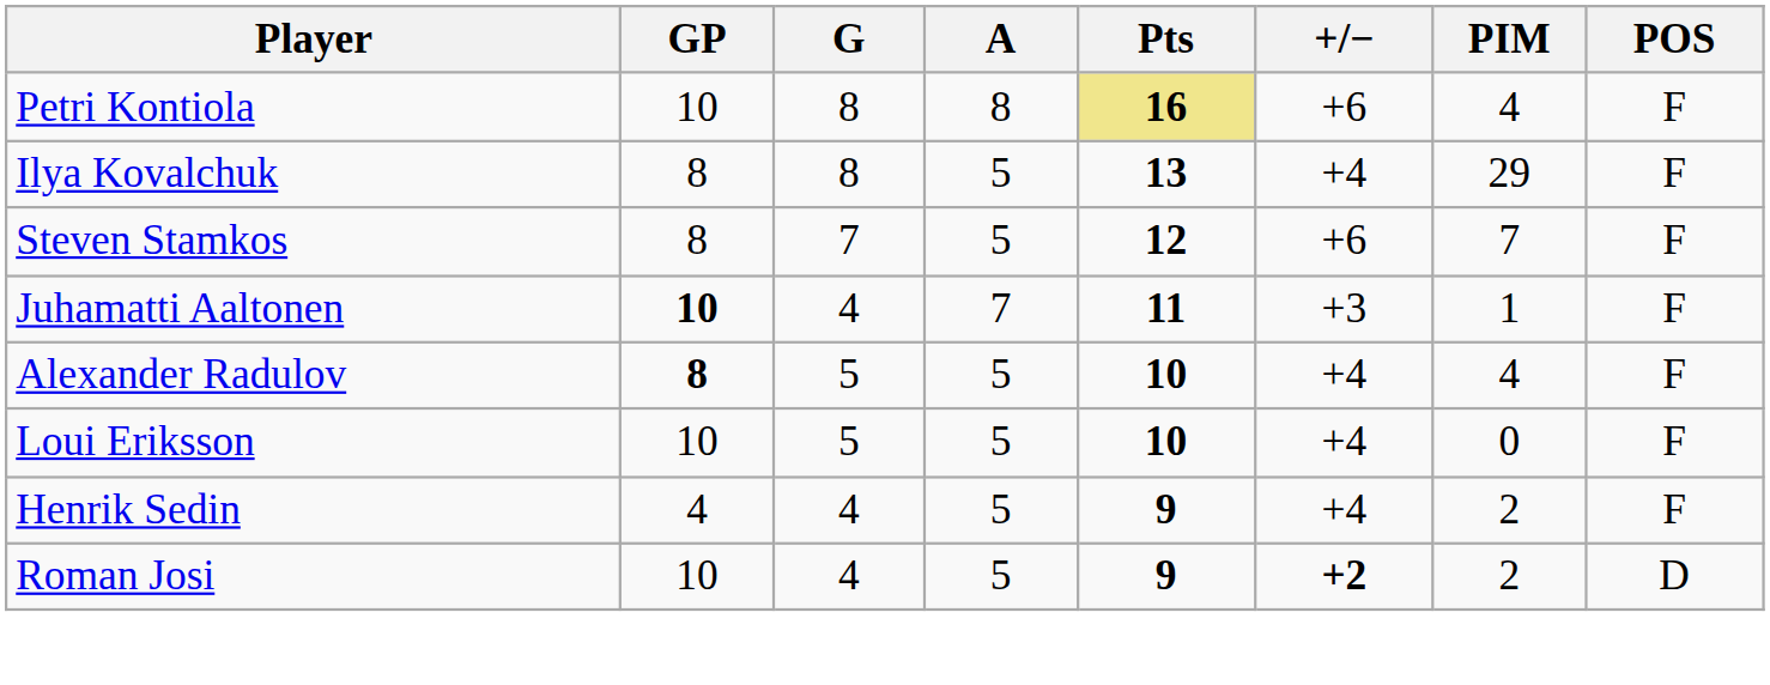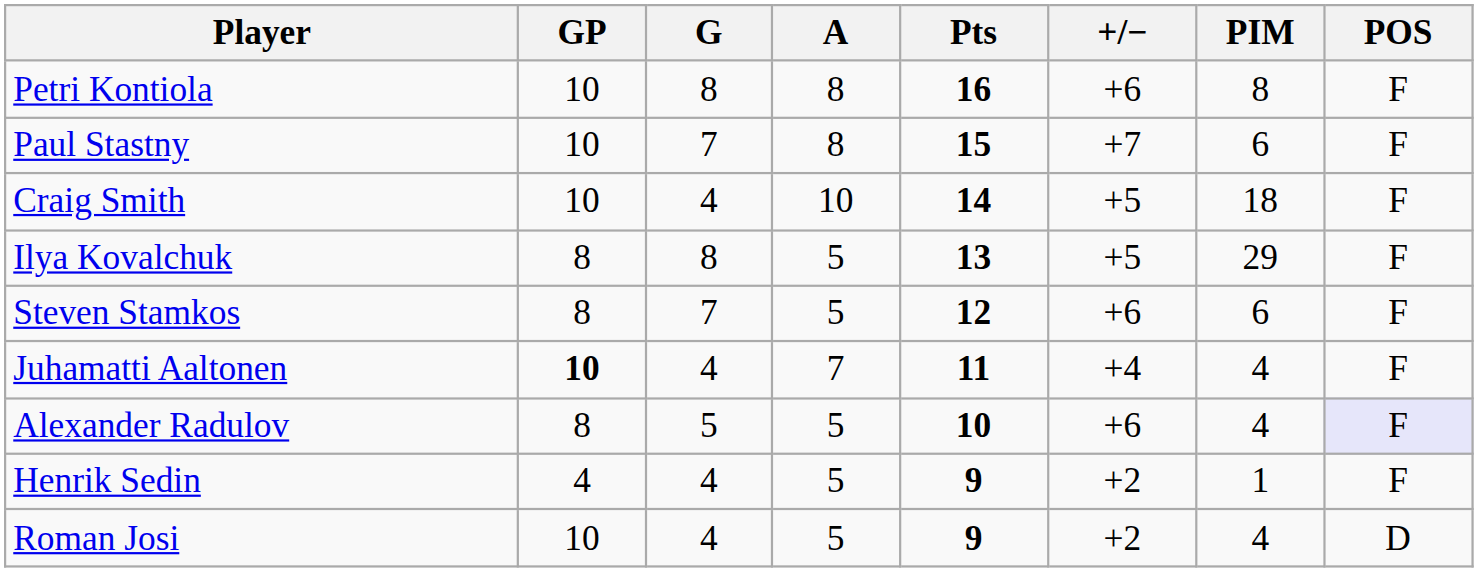 <table class="wikitable sortable" style="text-align:center;">
 <tr>
 <th style="width:225px;">Player</th>
 <th style="width:50px;">GP</th>
 <th style="width:50px;">G</th>
 <th style="width:50px;">A</th>
 <th style="width:60px;">Pts</th>
 <th style="width:60px;">+/−</th>
 <th style="width:50px;">PIM</th>
 <th style="width:60px;">POS</th>
 </tr>
 <tr>
 <td style="text-align:left;"> <a href='#'>Petri Kontiola</a></td>
 <td>10</td>
 <td>8</td>
 <td>8</td>
-<td style="background: khaki;"><strong>16</strong></td>
+<td><strong>16</strong></td>
 <td>+6</td>
+<td>8</td>
+<td>F</td>
+</tr>
+<tr>
+<td style="text-align:left;"> <a href='#'>Paul Stastny</a></td>
+<td>10</td>
+<td>7</td>
+<td>8</td>
+<td><strong>15</strong></td>
+<td>+7</td>
+<td>6</td>
+<td>F</td>
+</tr>
+<tr>
+<td style="text-align:left;"> <a href='#'>Craig Smith</a></td>
+<td>10</td>
 <td>4</td>
+<td>10</td>
+<td><strong>14</strong></td>
+<td>+5</td>
+<td>18</td>
 <td>F</td>
 </tr>
 <tr>
 <td style="text-align:left;"> <a href='#'>Ilya Kovalchuk</a></td>
 <td>8</td>
 <td>8</td>
 <td>5</td>
 <td><strong>13</strong></td>
-<td>+4</td>
+<td>+5</td>
 <td>29</td>
 <td>F</td>
 </tr>
 <tr>
 <td style="text-align:left;"> <a href='#'>Steven Stamkos</a></td>
 <td>8</td>
 <td>7</td>
 <td>5</td>
 <td><strong>12</strong></td>
 <td>+6</td>
-<td>7</td>
+<td>6</td>
 <td>F</td>
 </tr>
 <tr>
 <td style="text-align:left;"> <a href='#'>Juhamatti Aaltonen</a></td>
 <td><strong>10</strong></td>
 <td>4</td>
 <td>7</td>
 <td><strong>11</strong></td>
-<td>+3</td>
-<td>1</td>
-<td>F</td>
-</tr>
-<tr>
-<td style="text-align:left;"> <a href='#'>Alexander Radulov</a></td>
-<td><strong>8</strong></td>
-<td>5</td>
-<td>5</td>
-<td><strong>10</strong></td>
 <td>+4</td>
 <td>4</td>
 <td>F</td>
 </tr>
 <tr>
-<td style="text-align:left;"> <a href='#'>Loui Eriksson</a></td>
-<td>10</td>
+<td style="text-align:left;"> <a href='#'>Alexander Radulov</a></td>
+<td>8</td>
 <td>5</td>
 <td>5</td>
 <td><strong>10</strong></td>
-<td>+4</td>
-<td>0</td>
-<td>F</td>
+<td>+6</td>
+<td>4</td>
+<td style="background: lavender;">F</td>
 </tr>
 <tr>
 <td style="text-align:left;"> <a href='#'>Henrik Sedin</a></td>
 <td>4</td>
 <td>4</td>
 <td>5</td>
 <td><strong>9</strong></td>
-<td>+4</td>
-<td>2</td>
+<td>+2</td>
+<td>1</td>
 <td>F</td>
 </tr>
 <tr>
 <td style="text-align:left;"> <a href='#'>Roman Josi</a></td>
 <td>10</td>
 <td>4</td>
 <td>5</td>
 <td><strong>9</strong></td>
-<td><strong>+2</strong></td>
-<td>2</td>
+<td>+2</td>
+<td>4</td>
 <td>D</td>
 </tr>
 </table>
